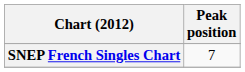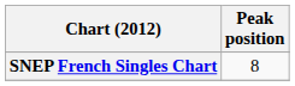 <table class="wikitable sortable plainrowheaders" border="1">
 <tr>
 <th scope="col">Chart (2012)</th>
 <th scope="col">Peak<br>position</th>
 </tr>
 <tr>
 </tr>
 <tr>
 <th scope="row">SNEP <a href='#'>French Singles Chart</a></th>
-<td align="center">7</td>
+<td align="center">8</td>
 </tr>
 <tr>
 </tr>
 </table>
